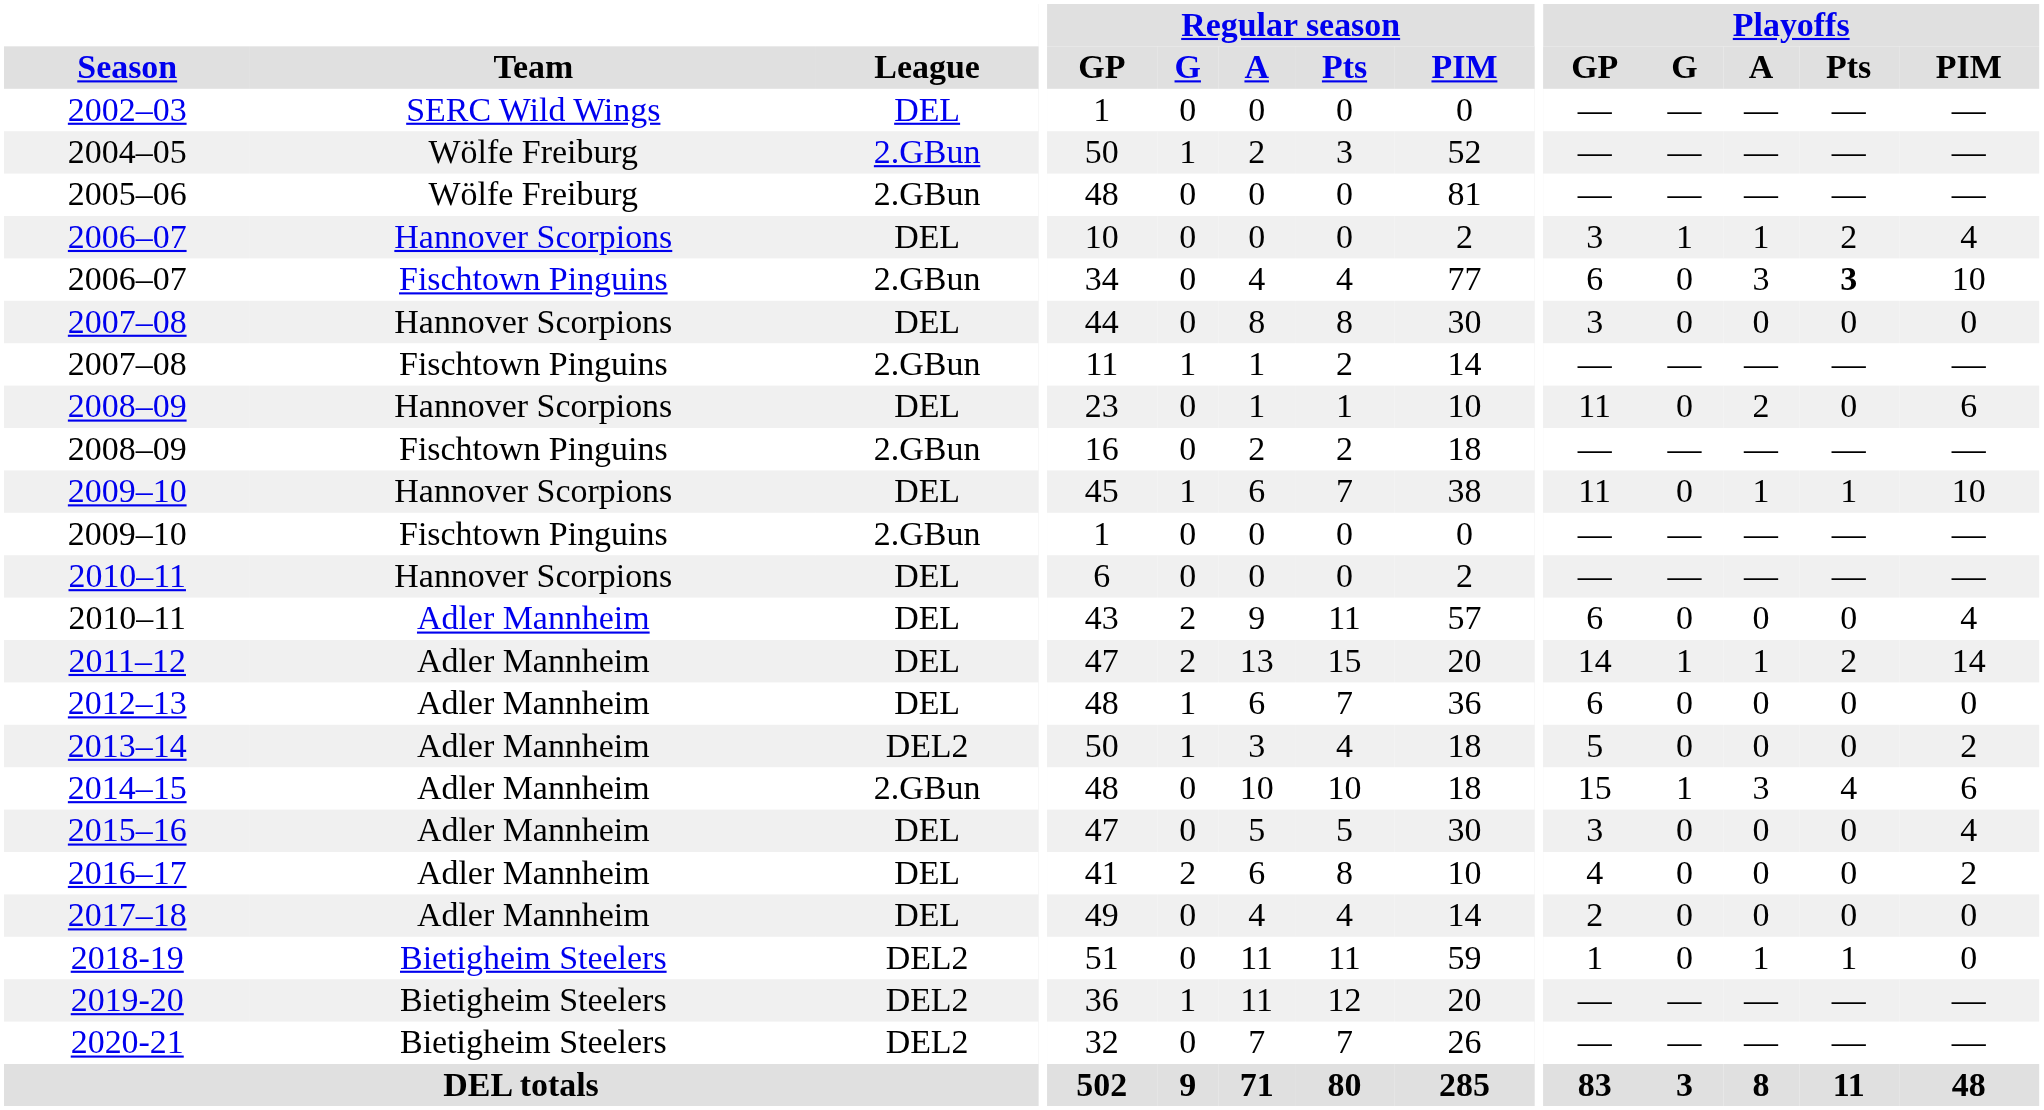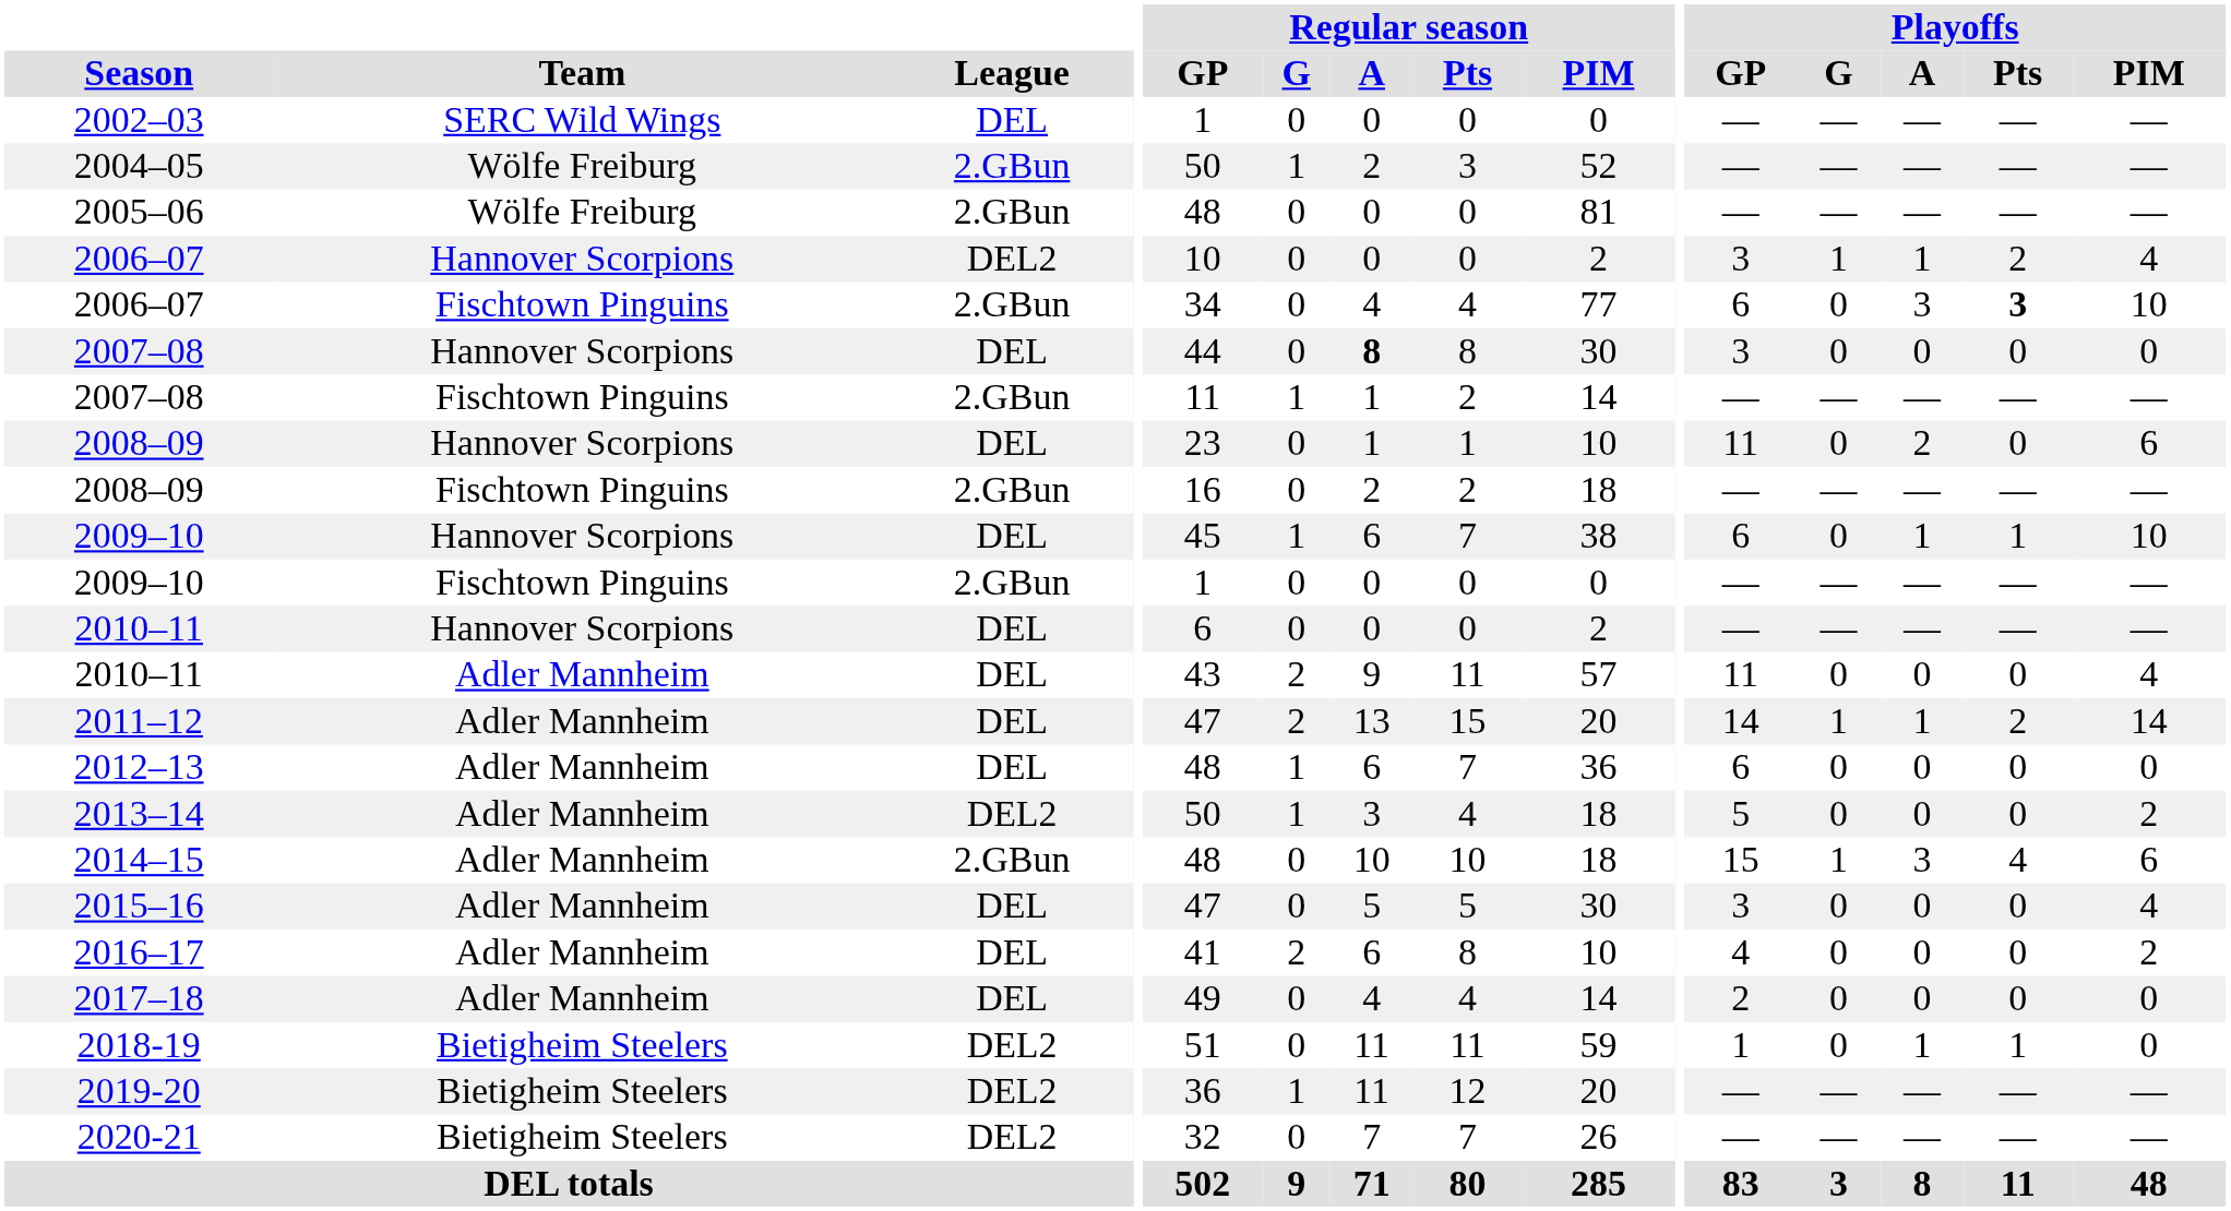 <table border="0" cellpadding="1" cellspacing="0" style="text-align:center; width:60em">
 <tr bgcolor="#e0e0e0">
 <th colspan="3" bgcolor="#ffffff"></th>
 <th rowspan="102" bgcolor="#ffffff"></th>
 <th colspan="5"><a href='#'>Regular season</a></th>
 <th rowspan="102" bgcolor="#ffffff"></th>
 <th colspan="5"><a href='#'>Playoffs</a></th>
 </tr>
 <tr bgcolor="#e0e0e0">
 <th><a href='#'>Season</a></th>
 <th>Team</th>
 <th>League</th>
 <th>GP</th>
 <th><a href='#'>G</a></th>
 <th><a href='#'>A</a></th>
 <th><a href='#'>Pts</a></th>
 <th><a href='#'>PIM</a></th>
 <th>GP</th>
 <th>G</th>
 <th>A</th>
 <th>Pts</th>
 <th>PIM</th>
 </tr>
 <tr ALIGN="center">
 <td><a href='#'>2002–03</a></td>
 <td><a href='#'>SERC Wild Wings</a></td>
 <td><a href='#'>DEL</a></td>
 <td>1</td>
 <td>0</td>
 <td>0</td>
 <td>0</td>
 <td>0</td>
 <td>—</td>
 <td>—</td>
 <td>—</td>
 <td>—</td>
 <td>—</td>
 </tr>
 <tr ALIGN="center" bgcolor="#f0f0f0">
 <td>2004–05</td>
 <td>Wölfe Freiburg</td>
 <td><a href='#'>2.GBun</a></td>
 <td>50</td>
 <td>1</td>
 <td>2</td>
 <td>3</td>
 <td>52</td>
 <td>—</td>
 <td>—</td>
 <td>—</td>
 <td>—</td>
 <td>—</td>
 </tr>
 <tr ALIGN="center">
 <td>2005–06</td>
 <td>Wölfe Freiburg</td>
 <td>2.GBun</td>
 <td>48</td>
 <td>0</td>
 <td>0</td>
 <td>0</td>
 <td>81</td>
 <td>—</td>
 <td>—</td>
 <td>—</td>
 <td>—</td>
 <td>—</td>
 </tr>
 <tr ALIGN="center" bgcolor="#f0f0f0">
 <td><a href='#'>2006–07</a></td>
 <td><a href='#'>Hannover Scorpions</a></td>
-<td>DEL</td>
+<td>DEL2</td>
 <td>10</td>
 <td>0</td>
 <td>0</td>
 <td>0</td>
 <td>2</td>
 <td>3</td>
 <td>1</td>
 <td>1</td>
 <td>2</td>
 <td>4</td>
 </tr>
 <tr ALIGN="center">
 <td>2006–07</td>
 <td><a href='#'>Fischtown Pinguins</a></td>
 <td>2.GBun</td>
 <td>34</td>
 <td>0</td>
 <td>4</td>
 <td>4</td>
 <td>77</td>
 <td>6</td>
 <td>0</td>
 <td>3</td>
 <td><strong>3</strong></td>
 <td>10</td>
 </tr>
 <tr ALIGN="center" bgcolor="#f0f0f0">
 <td><a href='#'>2007–08</a></td>
 <td>Hannover Scorpions</td>
 <td>DEL</td>
 <td>44</td>
 <td>0</td>
-<td>8</td>
+<td><strong>8</strong></td>
 <td>8</td>
 <td>30</td>
 <td>3</td>
 <td>0</td>
 <td>0</td>
 <td>0</td>
 <td>0</td>
 </tr>
 <tr ALIGN="center">
 <td>2007–08</td>
 <td>Fischtown Pinguins</td>
 <td>2.GBun</td>
 <td>11</td>
 <td>1</td>
 <td>1</td>
 <td>2</td>
 <td>14</td>
 <td>—</td>
 <td>—</td>
 <td>—</td>
 <td>—</td>
 <td>—</td>
 </tr>
 <tr ALIGN="center" bgcolor="#f0f0f0">
 <td><a href='#'>2008–09</a></td>
 <td>Hannover Scorpions</td>
 <td>DEL</td>
 <td>23</td>
 <td>0</td>
 <td>1</td>
 <td>1</td>
 <td>10</td>
 <td>11</td>
 <td>0</td>
 <td>2</td>
 <td>0</td>
 <td>6</td>
 </tr>
 <tr ALIGN="center">
 <td>2008–09</td>
 <td>Fischtown Pinguins</td>
 <td>2.GBun</td>
 <td>16</td>
 <td>0</td>
 <td>2</td>
 <td>2</td>
 <td>18</td>
 <td>—</td>
 <td>—</td>
 <td>—</td>
 <td>—</td>
 <td>—</td>
 </tr>
 <tr ALIGN="center" bgcolor="#f0f0f0">
 <td><a href='#'>2009–10</a></td>
 <td>Hannover Scorpions</td>
 <td>DEL</td>
 <td>45</td>
 <td>1</td>
 <td>6</td>
 <td>7</td>
 <td>38</td>
-<td>11</td>
+<td>6</td>
 <td>0</td>
 <td>1</td>
 <td>1</td>
 <td>10</td>
 </tr>
 <tr ALIGN="center">
 <td>2009–10</td>
 <td>Fischtown Pinguins</td>
 <td>2.GBun</td>
 <td>1</td>
 <td>0</td>
 <td>0</td>
 <td>0</td>
 <td>0</td>
 <td>—</td>
 <td>—</td>
 <td>—</td>
 <td>—</td>
 <td>—</td>
 </tr>
 <tr ALIGN="center" bgcolor="#f0f0f0">
 <td><a href='#'>2010–11</a></td>
 <td>Hannover Scorpions</td>
 <td>DEL</td>
 <td>6</td>
 <td>0</td>
 <td>0</td>
 <td>0</td>
 <td>2</td>
 <td>—</td>
 <td>—</td>
 <td>—</td>
 <td>—</td>
 <td>—</td>
 </tr>
 <tr ALIGN="center">
 <td>2010–11</td>
 <td><a href='#'>Adler Mannheim</a></td>
 <td>DEL</td>
 <td>43</td>
 <td>2</td>
 <td>9</td>
 <td>11</td>
 <td>57</td>
-<td>6</td>
+<td>11</td>
 <td>0</td>
 <td>0</td>
 <td>0</td>
 <td>4</td>
 </tr>
 <tr ALIGN="center" bgcolor="#f0f0f0">
 <td><a href='#'>2011–12</a></td>
 <td>Adler Mannheim</td>
 <td>DEL</td>
 <td>47</td>
 <td>2</td>
 <td>13</td>
 <td>15</td>
 <td>20</td>
 <td>14</td>
 <td>1</td>
 <td>1</td>
 <td>2</td>
 <td>14</td>
 </tr>
 <tr ALIGN="center">
 <td><a href='#'>2012–13</a></td>
 <td>Adler Mannheim</td>
 <td>DEL</td>
 <td>48</td>
 <td>1</td>
 <td>6</td>
 <td>7</td>
 <td>36</td>
 <td>6</td>
 <td>0</td>
 <td>0</td>
 <td>0</td>
 <td>0</td>
 </tr>
 <tr ALIGN="center" bgcolor="#f0f0f0">
 <td><a href='#'>2013–14</a></td>
 <td>Adler Mannheim</td>
 <td>DEL2</td>
 <td>50</td>
 <td>1</td>
 <td>3</td>
 <td>4</td>
 <td>18</td>
 <td>5</td>
 <td>0</td>
 <td>0</td>
 <td>0</td>
 <td>2</td>
 </tr>
 <tr ALIGN="center">
 <td><a href='#'>2014–15</a></td>
 <td>Adler Mannheim</td>
 <td>2.GBun</td>
 <td>48</td>
 <td>0</td>
 <td>10</td>
 <td>10</td>
 <td>18</td>
 <td>15</td>
 <td>1</td>
 <td>3</td>
 <td>4</td>
 <td>6</td>
 </tr>
 <tr ALIGN="center" bgcolor="#f0f0f0">
 <td><a href='#'>2015–16</a></td>
 <td>Adler Mannheim</td>
 <td>DEL</td>
 <td>47</td>
 <td>0</td>
 <td>5</td>
 <td>5</td>
 <td>30</td>
 <td>3</td>
 <td>0</td>
 <td>0</td>
 <td>0</td>
 <td>4</td>
 </tr>
 <tr ALIGN="center">
 <td><a href='#'>2016–17</a></td>
 <td>Adler Mannheim</td>
 <td>DEL</td>
 <td>41</td>
 <td>2</td>
 <td>6</td>
 <td>8</td>
 <td>10</td>
 <td>4</td>
 <td>0</td>
 <td>0</td>
 <td>0</td>
 <td>2</td>
 </tr>
 <tr ALIGN="center" bgcolor="#f0f0f0">
 <td><a href='#'>2017–18</a></td>
 <td>Adler Mannheim</td>
 <td>DEL</td>
 <td>49</td>
 <td>0</td>
 <td>4</td>
 <td>4</td>
 <td>14</td>
 <td>2</td>
 <td>0</td>
 <td>0</td>
 <td>0</td>
 <td>0</td>
 </tr>
 <tr>
 <td><a href='#'>2018-19</a></td>
 <td><a href='#'>Bietigheim Steelers</a></td>
 <td>DEL2</td>
 <td>51</td>
 <td>0</td>
 <td>11</td>
 <td>11</td>
 <td>59</td>
 <td>1</td>
 <td>0</td>
 <td>1</td>
 <td>1</td>
 <td>0</td>
 </tr>
 <tr ALIGN="center" bgcolor="#f0f0f0">
 <td><a href='#'>2019-20</a></td>
 <td>Bietigheim Steelers</td>
 <td>DEL2</td>
 <td>36</td>
 <td>1</td>
 <td>11</td>
 <td>12</td>
 <td>20</td>
 <td>—</td>
 <td>—</td>
 <td>—</td>
 <td>—</td>
 <td>—</td>
 </tr>
 <tr>
 <td><a href='#'>2020-21</a></td>
 <td>Bietigheim Steelers</td>
 <td>DEL2</td>
 <td>32</td>
 <td>0</td>
 <td>7</td>
 <td>7</td>
 <td>26</td>
 <td>—</td>
 <td>—</td>
 <td>—</td>
 <td>—</td>
 <td>—</td>
 </tr>
 <tr bgcolor="#e0e0e0">
 <th colspan="3">DEL totals</th>
 <th>502</th>
 <th>9</th>
 <th>71</th>
 <th>80</th>
 <th>285</th>
 <th>83</th>
 <th>3</th>
 <th>8</th>
 <th>11</th>
 <th>48</th>
 </tr>
 </table>
